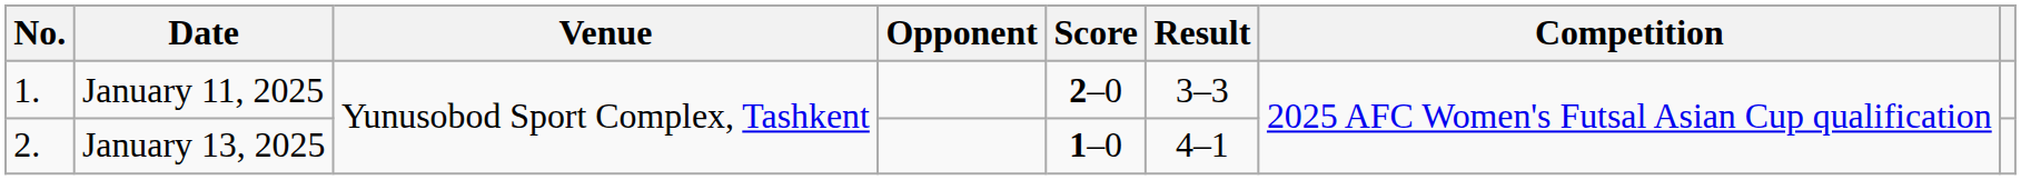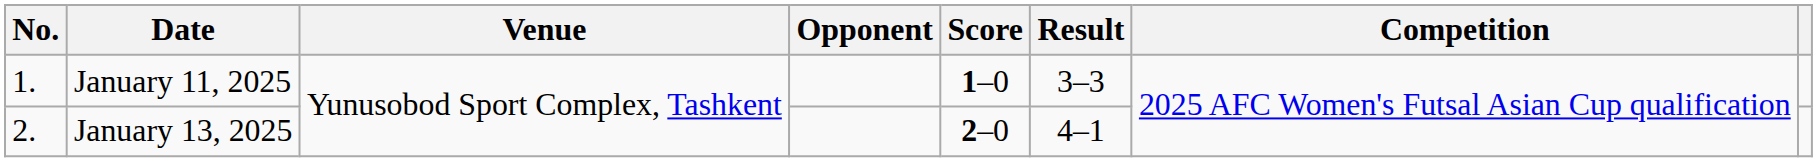 <table class="wikitable">
 <tr>
 <th>No.</th>
 <th>Date</th>
 <th>Venue</th>
 <th>Opponent</th>
 <th>Score</th>
 <th>Result</th>
 <th>Competition</th>
 <th></th>
 </tr>
 <tr>
 <td>1.</td>
 <td>January 11, 2025</td>
 <td rowspan=2>Yunusobod Sport Complex, <a href='#'>Tashkent</a></td>
 <td></td>
-<td align=center><strong>2</strong>–0</td>
+<td align=center><strong>1</strong>–0</td>
 <td align=center>3–3</td>
 <td rowspan=2><a href='#'>2025 AFC Women's Futsal Asian Cup qualification</a></td>
 <td></td>
 </tr>
 <tr>
 <td>2.</td>
 <td>January 13, 2025</td>
 <td></td>
-<td align=center><strong>1</strong>–0</td>
+<td align=center><strong>2</strong>–0</td>
 <td align=center>4–1</td>
 <td></td>
 </tr>
 </table>
